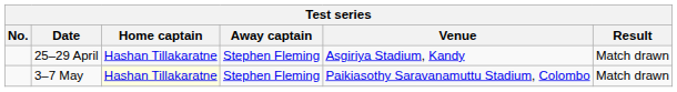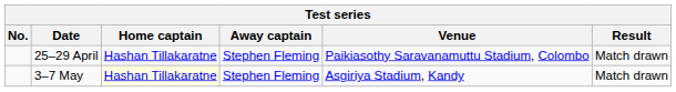 <table class="wikitable">
 <tr>
 <th colspan="9">Test series</th>
 </tr>
 <tr>
 <th>No.</th>
 <th>Date</th>
 <th>Home captain</th>
 <th>Away captain</th>
 <th>Venue</th>
 <th>Result</th>
 </tr>
 <tr>
 <td></td>
 <td>25–29 April</td>
 <td><a href='#'>Hashan Tillakaratne</a></td>
 <td><a href='#'>Stephen Fleming</a></td>
-<td><a href='#'>Asgiriya Stadium</a>, <a href='#'>Kandy</a></td>
+<td><a href='#'>Paikiasothy Saravanamuttu Stadium</a>, <a href='#'>Colombo</a></td>
 <td>Match drawn</td>
 </tr>
 <tr>
 <td></td>
 <td>3–7 May</td>
 <td style="background: lightyellow;"><a href='#'>Hashan Tillakaratne</a></td>
 <td><a href='#'>Stephen Fleming</a></td>
-<td><a href='#'>Paikiasothy Saravanamuttu Stadium</a>, <a href='#'>Colombo</a></td>
+<td><a href='#'>Asgiriya Stadium</a>, <a href='#'>Kandy</a></td>
 <td>Match drawn</td>
 </tr>
 </table>
